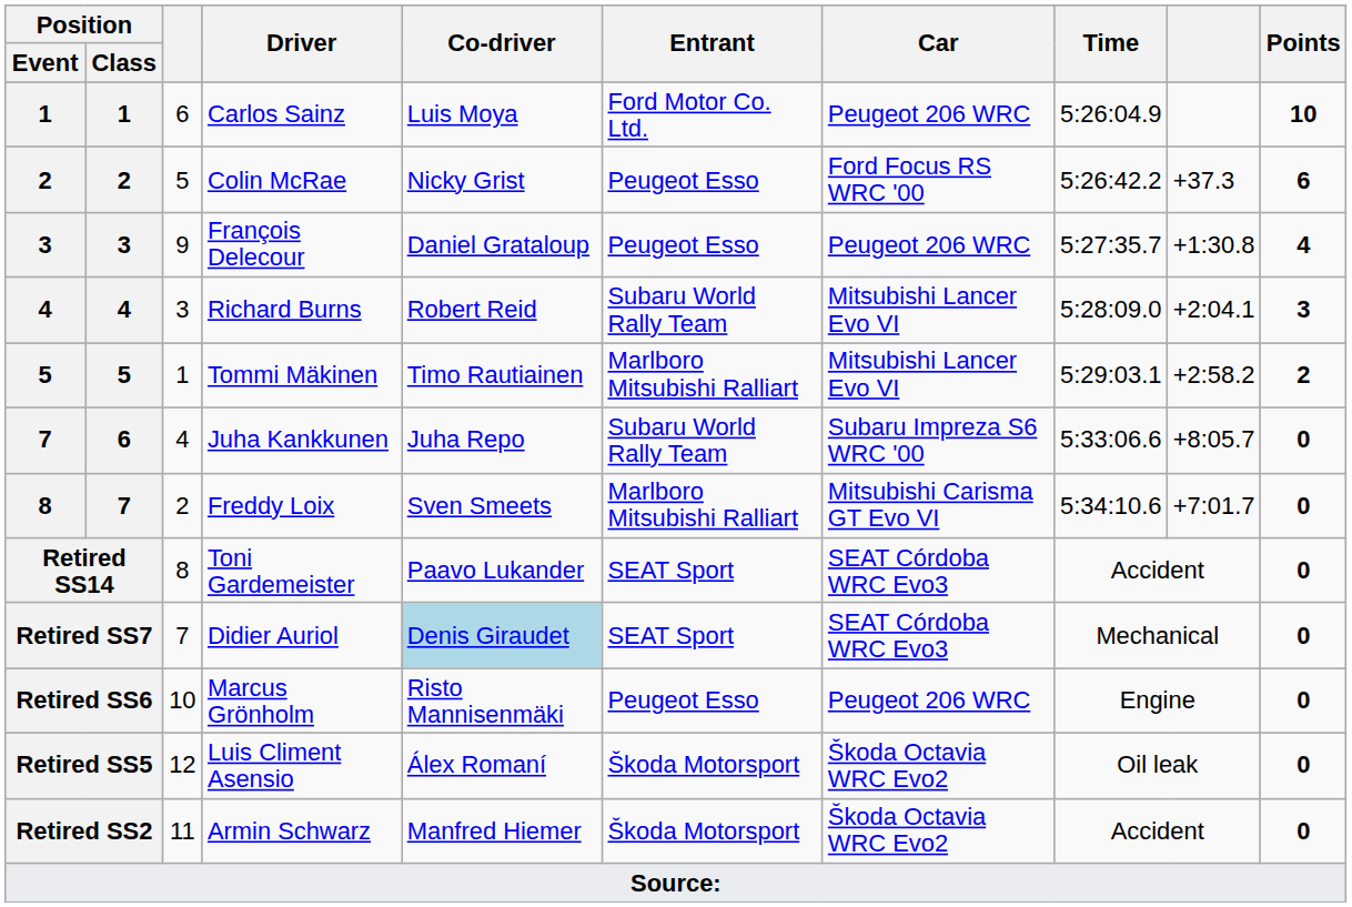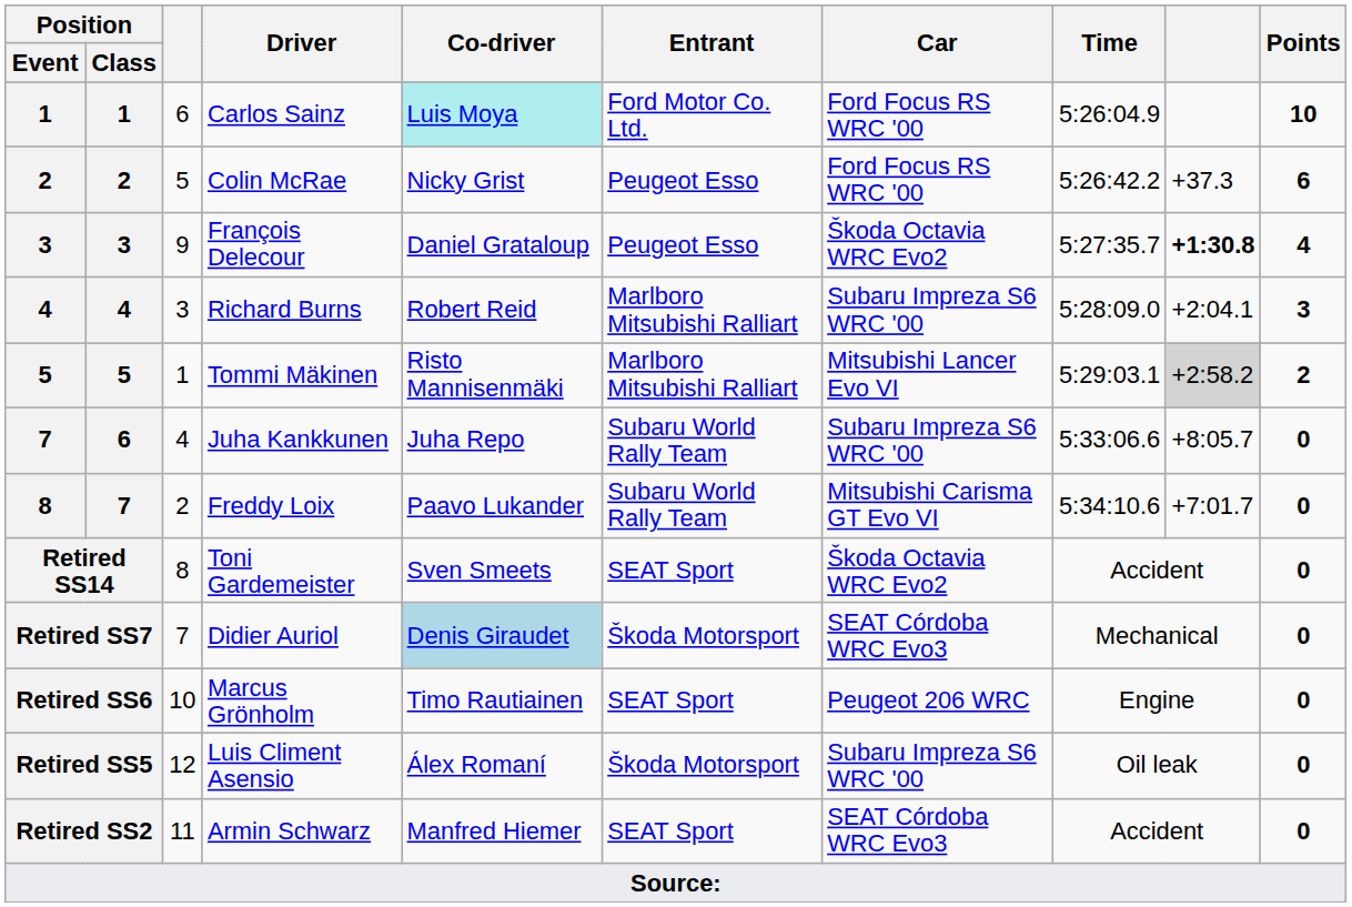 <table class="wikitable" width=85% style="font-size: 85%;">
 <tr>
 <th colspan="2">Position</th>
 <th rowspan="2"></th>
 <th rowspan="2">Driver</th>
 <th rowspan="2">Co-driver</th>
 <th rowspan="2">Entrant</th>
 <th rowspan="2">Car</th>
 <th rowspan="2">Time</th>
 <th rowspan="2"></th>
 <th rowspan="2">Points</th>
 </tr>
 <tr>
 <th>Event</th>
 <th>Class</th>
 </tr>
 <tr>
 <th>1</th>
 <th>1</th>
 <td align="center">6</td>
 <td> <a href='#'>Carlos Sainz</a></td>
-<td> <a href='#'>Luis Moya</a></td>
+<td style="background: paleturquoise;"> <a href='#'>Luis Moya</a></td>
 <td> <a href='#'>Ford Motor Co. Ltd.</a></td>
-<td><a href='#'>Peugeot 206 WRC</a></td>
+<td><a href='#'>Ford Focus RS WRC '00</a></td>
 <td>5:26:04.9</td>
 <td></td>
 <td align="center"><strong>10</strong></td>
 </tr>
 <tr>
 <th>2</th>
 <th>2</th>
 <td align="center">5</td>
 <td> <a href='#'>Colin McRae</a></td>
 <td> <a href='#'>Nicky Grist</a></td>
 <td> <a href='#'>Peugeot Esso</a></td>
 <td><a href='#'>Ford Focus RS WRC '00</a></td>
 <td>5:26:42.2</td>
 <td>+37.3</td>
 <td align="center"><strong>6</strong></td>
 </tr>
 <tr>
 <th>3</th>
 <th>3</th>
 <td align="center">9</td>
 <td> <a href='#'>François Delecour</a></td>
 <td> <a href='#'>Daniel Grataloup</a></td>
 <td> <a href='#'>Peugeot Esso</a></td>
-<td><a href='#'>Peugeot 206 WRC</a></td>
+<td><a href='#'>Škoda Octavia WRC Evo2</a></td>
 <td>5:27:35.7</td>
-<td>+1:30.8</td>
+<td><strong>+1:30.8</strong></td>
 <td align="center"><strong>4</strong></td>
 </tr>
 <tr>
 <th>4</th>
 <th>4</th>
 <td align="center">3</td>
 <td> <a href='#'>Richard Burns</a></td>
 <td> <a href='#'>Robert Reid</a></td>
-<td> <a href='#'>Subaru World Rally Team</a></td>
-<td><a href='#'>Mitsubishi Lancer Evo VI</a></td>
+<td> <a href='#'>Marlboro Mitsubishi Ralliart</a></td>
+<td><a href='#'>Subaru Impreza S6 WRC '00</a></td>
 <td>5:28:09.0</td>
 <td>+2:04.1</td>
 <td align="center"><strong>3</strong></td>
 </tr>
 <tr>
 <th>5</th>
 <th>5</th>
 <td align="center">1</td>
 <td> <a href='#'>Tommi Mäkinen</a></td>
-<td> <a href='#'>Timo Rautiainen</a></td>
+<td> <a href='#'>Risto Mannisenmäki</a></td>
 <td> <a href='#'>Marlboro Mitsubishi Ralliart</a></td>
 <td><a href='#'>Mitsubishi Lancer Evo VI</a></td>
 <td>5:29:03.1</td>
-<td>+2:58.2</td>
+<td style="background: lightgrey;">+2:58.2</td>
 <td align="center"><strong>2</strong></td>
 </tr>
 <tr>
 <th>7</th>
 <th>6</th>
 <td align="center">4</td>
 <td> <a href='#'>Juha Kankkunen</a></td>
 <td> <a href='#'>Juha Repo</a></td>
 <td> <a href='#'>Subaru World Rally Team</a></td>
 <td><a href='#'>Subaru Impreza S6 WRC '00</a></td>
 <td>5:33:06.6</td>
 <td>+8:05.7</td>
 <td align="center"><strong>0</strong></td>
 </tr>
 <tr>
 <th>8</th>
 <th>7</th>
 <td align="center">2</td>
 <td> <a href='#'>Freddy Loix</a></td>
-<td> <a href='#'>Sven Smeets</a></td>
-<td> <a href='#'>Marlboro Mitsubishi Ralliart</a></td>
+<td> <a href='#'>Paavo Lukander</a></td>
+<td> <a href='#'>Subaru World Rally Team</a></td>
 <td><a href='#'>Mitsubishi Carisma GT Evo VI</a></td>
 <td>5:34:10.6</td>
 <td>+7:01.7</td>
 <td align="center"><strong>0</strong></td>
 </tr>
 <tr>
 <th colspan="2">Retired SS14</th>
 <td align="center">8</td>
 <td> <a href='#'>Toni Gardemeister</a></td>
-<td> <a href='#'>Paavo Lukander</a></td>
+<td> <a href='#'>Sven Smeets</a></td>
 <td> <a href='#'>SEAT Sport</a></td>
-<td><a href='#'>SEAT Córdoba WRC Evo3</a></td>
+<td><a href='#'>Škoda Octavia WRC Evo2</a></td>
 <td align="center" colspan="2">Accident</td>
 <td align="center"><strong>0</strong></td>
 </tr>
 <tr>
 <th colspan="2">Retired SS7</th>
 <td align="center">7</td>
 <td> <a href='#'>Didier Auriol</a></td>
 <td style="background: lightblue;"> <a href='#'>Denis Giraudet</a></td>
-<td> <a href='#'>SEAT Sport</a></td>
+<td> <a href='#'>Škoda Motorsport</a></td>
 <td><a href='#'>SEAT Córdoba WRC Evo3</a></td>
 <td align="center" colspan="2">Mechanical</td>
 <td align="center"><strong>0</strong></td>
 </tr>
 <tr>
 <th colspan="2">Retired SS6</th>
 <td align="center">10</td>
 <td> <a href='#'>Marcus Grönholm</a></td>
-<td> <a href='#'>Risto Mannisenmäki</a></td>
-<td> <a href='#'>Peugeot Esso</a></td>
+<td> <a href='#'>Timo Rautiainen</a></td>
+<td> <a href='#'>SEAT Sport</a></td>
 <td><a href='#'>Peugeot 206 WRC</a></td>
 <td align="center" colspan="2">Engine</td>
 <td align="center"><strong>0</strong></td>
 </tr>
 <tr>
 <th colspan="2">Retired SS5</th>
 <td align="center">12</td>
 <td> <a href='#'>Luis Climent Asensio</a></td>
 <td> <a href='#'>Álex Romaní</a></td>
 <td> <a href='#'>Škoda Motorsport</a></td>
-<td><a href='#'>Škoda Octavia WRC Evo2</a></td>
+<td><a href='#'>Subaru Impreza S6 WRC '00</a></td>
 <td align="center" colspan="2">Oil leak</td>
 <td align="center"><strong>0</strong></td>
 </tr>
 <tr>
 <th colspan="2">Retired SS2</th>
 <td align="center">11</td>
 <td> <a href='#'>Armin Schwarz</a></td>
 <td> <a href='#'>Manfred Hiemer</a></td>
-<td> <a href='#'>Škoda Motorsport</a></td>
-<td><a href='#'>Škoda Octavia WRC Evo2</a></td>
+<td> <a href='#'>SEAT Sport</a></td>
+<td><a href='#'>SEAT Córdoba WRC Evo3</a></td>
 <td align="center" colspan="2">Accident</td>
 <td align="center"><strong>0</strong></td>
 </tr>
 <tr>
 <td style="background-color:#EAECF0; text-align:center" colspan="10"><strong>Source:</strong></td>
 </tr>
 <tr>
 </tr>
 </table>
